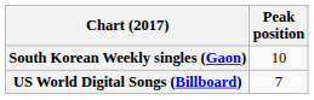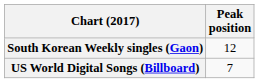 <table class="wikitable plainrowheaders" style="text-align:center">
 <tr>
 <th scope="col">Chart (2017)</th>
 <th scope="col">Peak<br>position</th>
 </tr>
 <tr>
 <th scope="row">South Korean Weekly singles (<a href='#'>Gaon</a>)</th>
-<td>10</td>
+<td>12</td>
 </tr>
 <tr>
 <th scope="row">US World Digital Songs (<a href='#'>Billboard</a>)</th>
 <td>7</td>
 </tr>
 </table>
